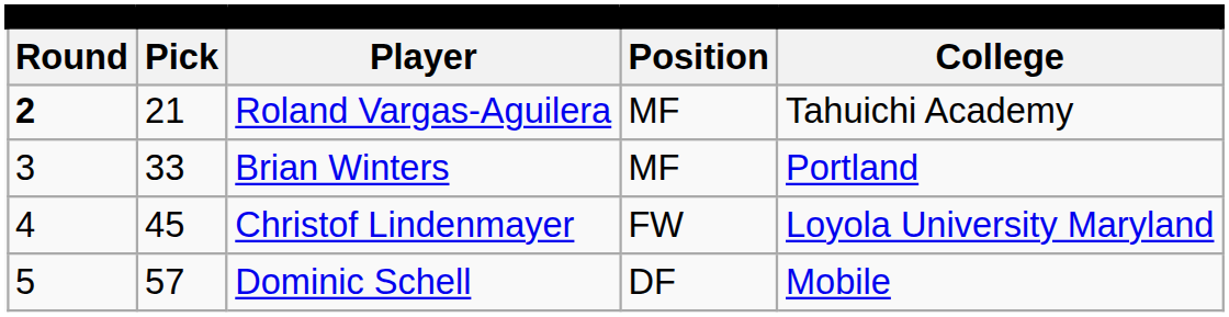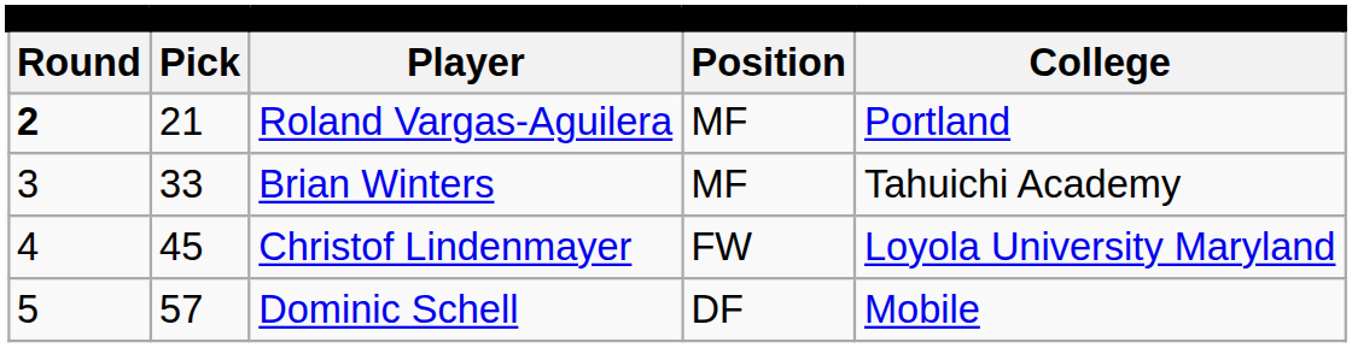 <table class="wikitable sortable" style="text-align:center; font-size:90%; text-align:left;">
 <tr style="border-spacing: 2px; border: 2px solid black;">
 <td colspan="7" bgcolor="#000000" color="#000000" border="#FED000" align="center"><strong></strong></td>
 </tr>
 <tr>
 <th><strong>Round</strong></th>
 <th><strong>Pick</strong></th>
 <th><strong>Player</strong></th>
 <th><strong>Position</strong></th>
 <th><strong>College</strong></th>
 </tr>
 <tr>
 <td><strong>2</strong></td>
 <td>21</td>
 <td> <a href='#'>Roland Vargas-Aguilera</a></td>
 <td>MF</td>
-<td>Tahuichi Academy</td>
+<td><a href='#'>Portland</a></td>
 </tr>
 <tr>
 <td>3</td>
 <td>33</td>
 <td> <a href='#'>Brian Winters</a></td>
 <td>MF</td>
-<td><a href='#'>Portland</a></td>
+<td>Tahuichi Academy</td>
 </tr>
 <tr>
 <td>4</td>
 <td>45</td>
 <td> <a href='#'>Christof Lindenmayer</a></td>
 <td>FW</td>
 <td><a href='#'>Loyola University Maryland</a></td>
 </tr>
 <tr>
 <td>5</td>
 <td>57</td>
 <td> <a href='#'>Dominic Schell</a></td>
 <td>DF</td>
 <td><a href='#'>Mobile</a></td>
 </tr>
 </table>
